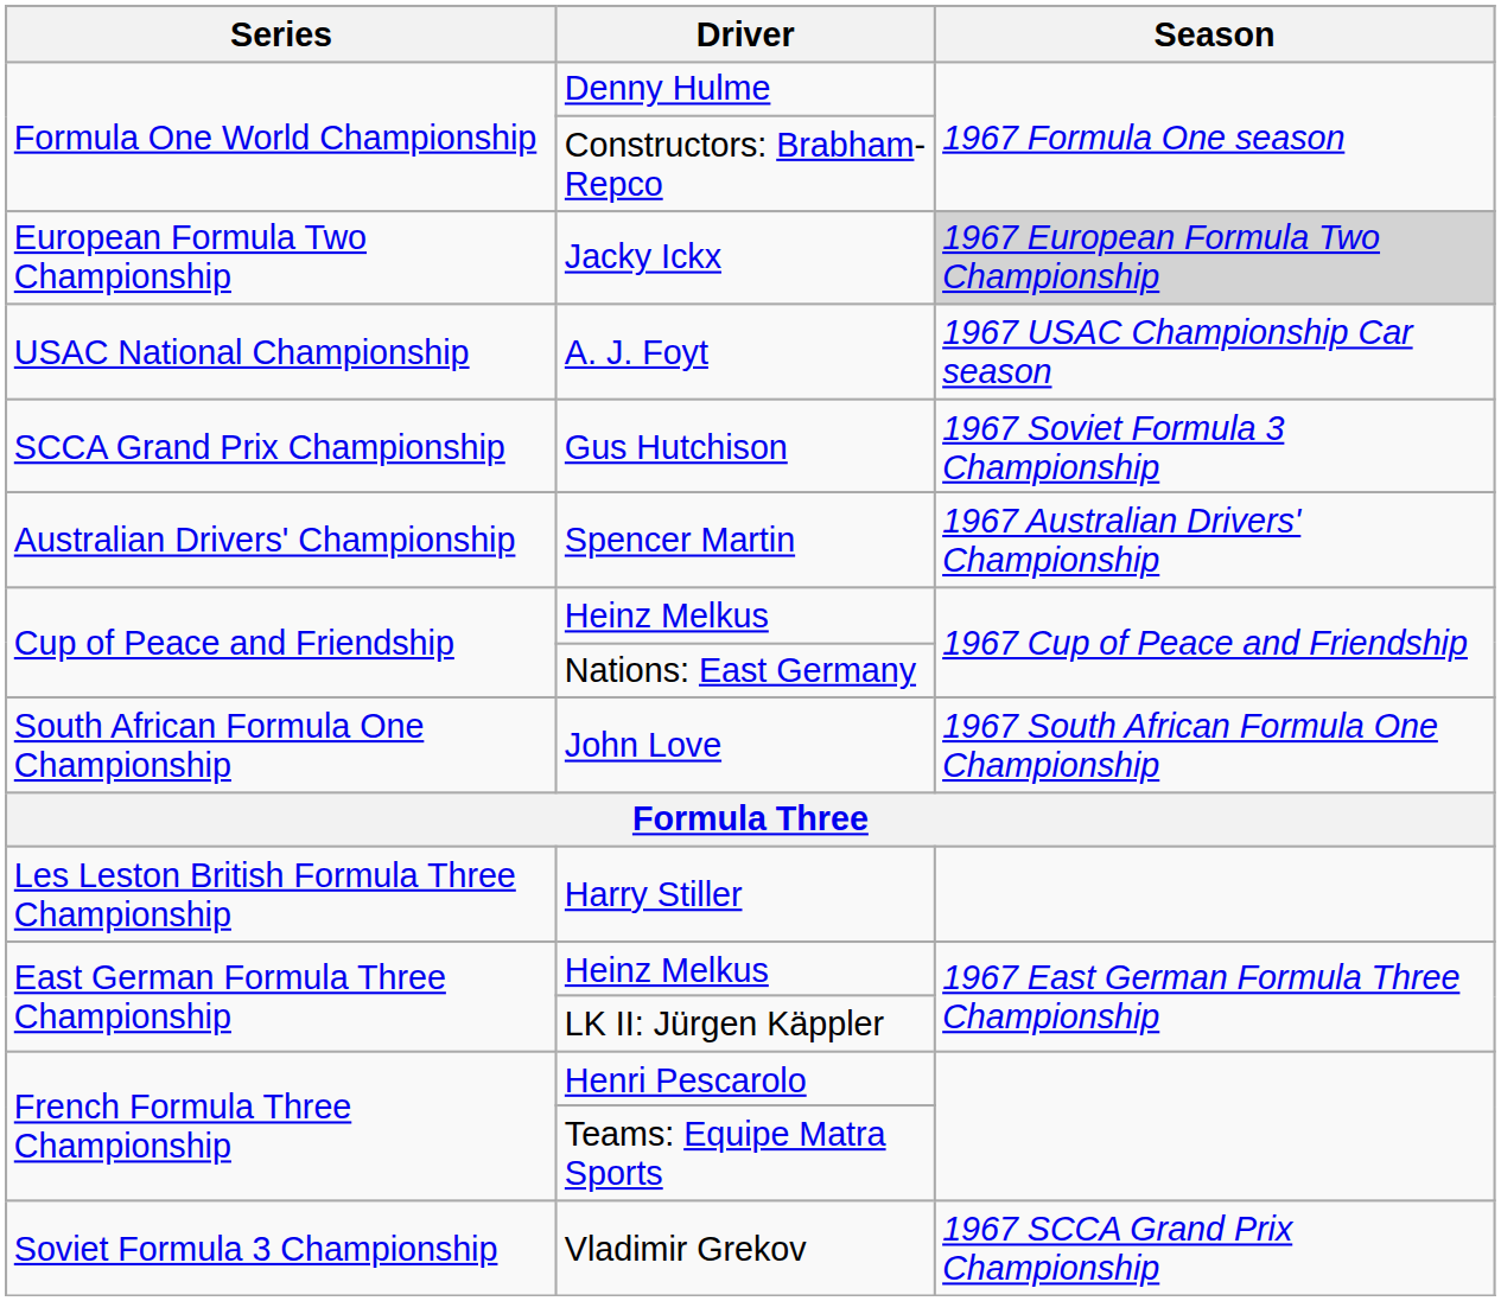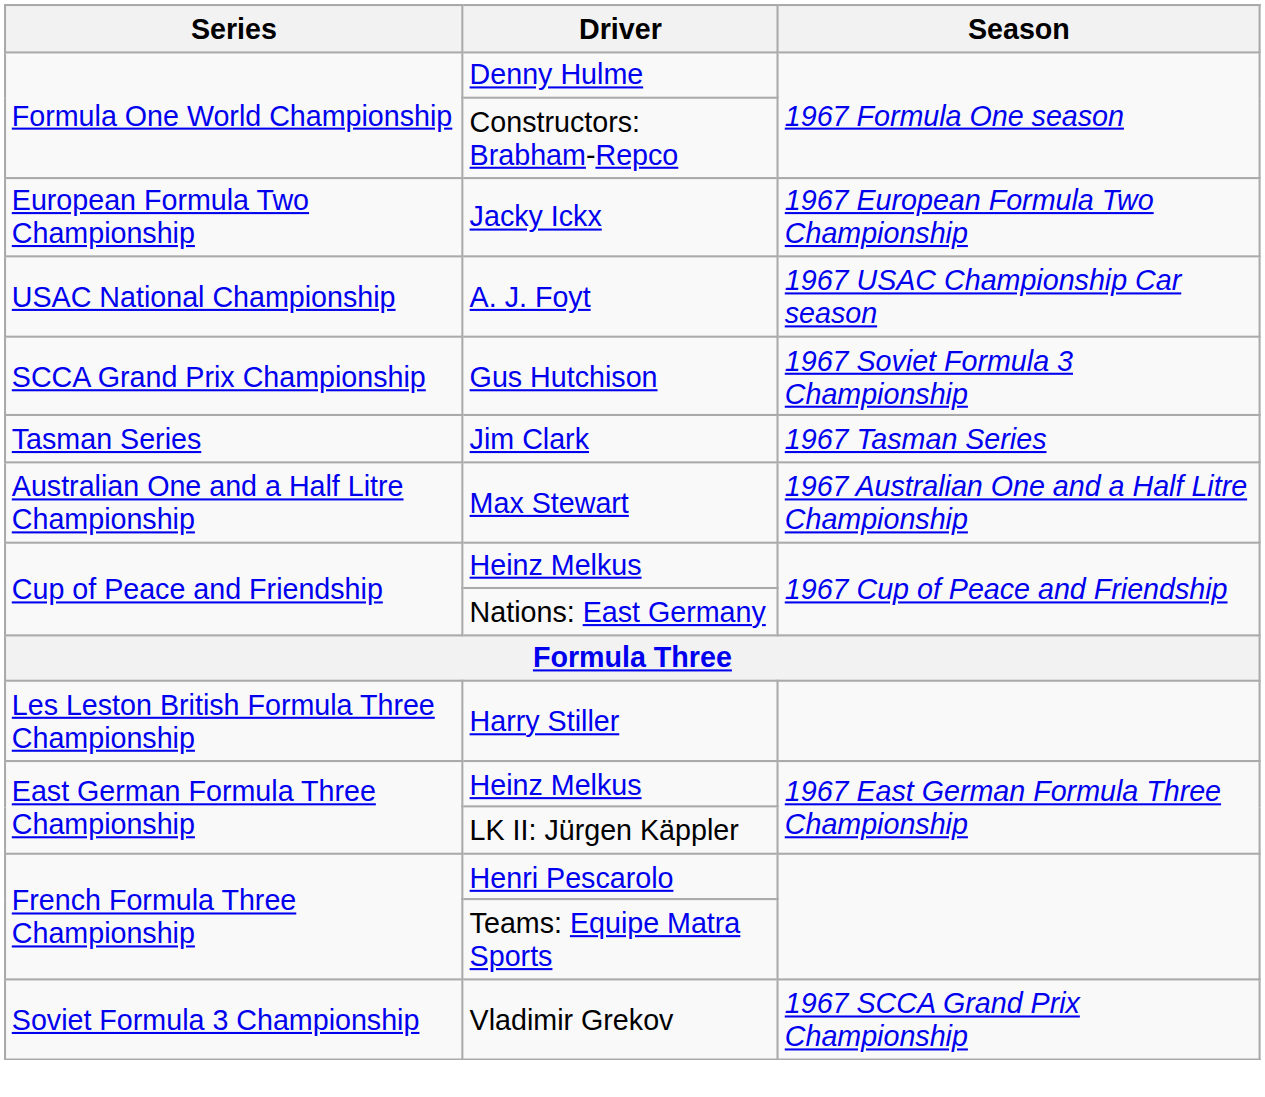 <table class="wikitable" style="font-size: 87%;">
 <tr>
 <th>Series</th>
 <th>Driver</th>
 <th>Season</th>
 </tr>
 <tr>
 <td rowspan=2><a href='#'>Formula One World Championship</a></td>
 <td> <a href='#'>Denny Hulme</a></td>
 <td rowspan=2><em><a href='#'>1967 Formula One season</a></em></td>
 </tr>
 <tr>
 <td>Constructors:  <a href='#'>Brabham</a>-<a href='#'>Repco</a></td>
 </tr>
 <tr>
 <td><a href='#'>European Formula Two Championship</a></td>
 <td> <a href='#'>Jacky Ickx</a></td>
-<td style="background: lightgrey;"><em><a href='#'>1967 European Formula Two Championship</a></em></td>
+<td><em><a href='#'>1967 European Formula Two Championship</a></em></td>
 </tr>
 <tr>
 <td><a href='#'>USAC National Championship</a></td>
 <td> <a href='#'>A. J. Foyt</a></td>
 <td><em><a href='#'>1967 USAC Championship Car season</a></em></td>
 </tr>
 <tr>
 <td><a href='#'>SCCA Grand Prix Championship</a></td>
 <td> <a href='#'>Gus Hutchison</a></td>
 <td><em><a href='#'>1967 Soviet Formula 3 Championship</a></em></td>
 </tr>
 <tr>
-<td><a href='#'>Australian Drivers' Championship</a></td>
-<td> <a href='#'>Spencer Martin</a></td>
-<td><em><a href='#'>1967 Australian Drivers' Championship</a></em></td>
+<td><a href='#'>Tasman Series</a></td>
+<td> <a href='#'>Jim Clark</a></td>
+<td><em><a href='#'>1967 Tasman Series</a></em></td>
+</tr>
+<tr>
+<td><a href='#'>Australian One and a Half Litre Championship</a></td>
+<td> <a href='#'>Max Stewart</a></td>
+<td><em><a href='#'>1967 Australian One and a Half Litre Championship</a></em></td>
 </tr>
 <tr>
 <td rowspan=2><a href='#'>Cup of Peace and Friendship</a></td>
 <td> <a href='#'>Heinz Melkus</a></td>
 <td rowspan=2><em><a href='#'>1967 Cup of Peace and Friendship</a></em></td>
 </tr>
 <tr>
 <td>Nations:  <a href='#'>East Germany</a></td>
-</tr>
-<tr>
-<td><a href='#'>South African Formula One Championship</a></td>
-<td> <a href='#'>John Love</a></td>
-<td><em><a href='#'>1967 South African Formula One Championship</a></em></td>
 </tr>
 <tr>
 <th colspan=3><a href='#'>Formula Three</a></th>
 </tr>
 <tr>
 <td><a href='#'>Les Leston British Formula Three Championship</a></td>
 <td> <a href='#'>Harry Stiller</a></td>
 <td></td>
 </tr>
 <tr>
 <td rowspan=2><a href='#'>East German Formula Three Championship</a></td>
 <td> <a href='#'>Heinz Melkus</a></td>
 <td rowspan=2><em><a href='#'>1967 East German Formula Three Championship</a></em></td>
 </tr>
 <tr>
 <td>LK II:  Jürgen Käppler</td>
 </tr>
 <tr>
 <td rowspan="2"><a href='#'>French Formula Three Championship</a></td>
 <td> <a href='#'>Henri Pescarolo</a></td>
 <td rowspan="2"></td>
 </tr>
 <tr>
 <td>Teams:  <a href='#'>Equipe Matra Sports</a></td>
 </tr>
 <tr>
 <td><a href='#'>Soviet Formula 3 Championship</a></td>
 <td> Vladimir Grekov</td>
 <td><em><a href='#'>1967 SCCA Grand Prix Championship</a></em></td>
 </tr>
 <tr>
 </tr>
 </table>
